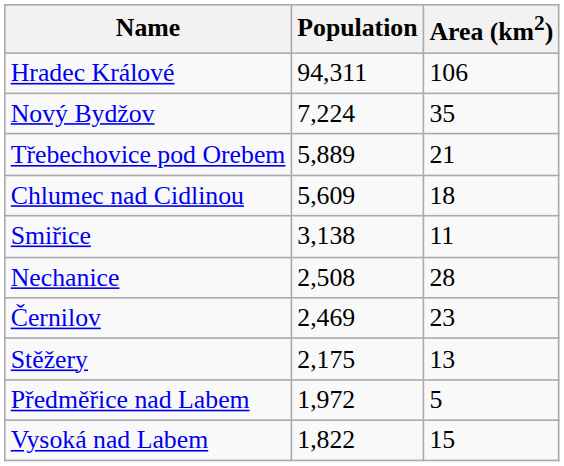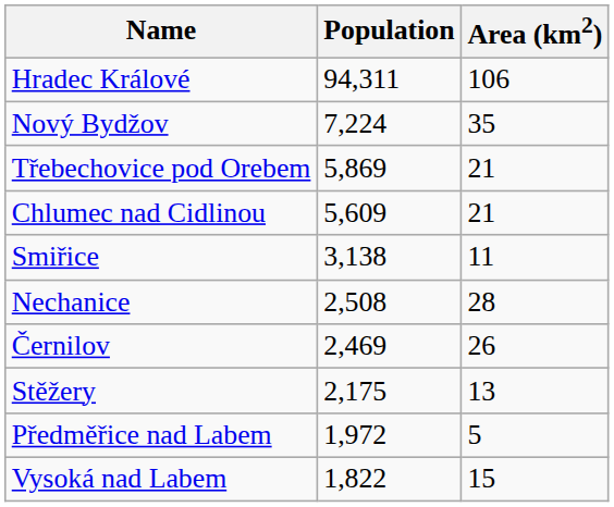 <table class="wikitable sortable">
 <tr>
 <th>Name</th>
 <th>Population</th>
 <th>Area (km<sup>2</sup>)</th>
 </tr>
 <tr>
 <td><a href='#'>Hradec Králové</a></td>
 <td>94,311</td>
 <td>106</td>
 </tr>
 <tr>
 <td><a href='#'>Nový Bydžov</a></td>
 <td>7,224</td>
 <td>35</td>
 </tr>
 <tr>
 <td><a href='#'>Třebechovice pod Orebem</a></td>
-<td>5,889</td>
+<td>5,869</td>
 <td>21</td>
 </tr>
 <tr>
 <td><a href='#'>Chlumec nad Cidlinou</a></td>
 <td>5,609</td>
-<td>18</td>
+<td>21</td>
 </tr>
 <tr>
 <td><a href='#'>Smiřice</a></td>
 <td>3,138</td>
 <td>11</td>
 </tr>
 <tr>
 <td><a href='#'>Nechanice</a></td>
 <td>2,508</td>
 <td>28</td>
 </tr>
 <tr>
 <td><a href='#'>Černilov</a></td>
 <td>2,469</td>
-<td>23</td>
+<td>26</td>
 </tr>
 <tr>
 <td><a href='#'>Stěžery</a></td>
 <td>2,175</td>
 <td>13</td>
 </tr>
 <tr>
 <td><a href='#'>Předměřice nad Labem</a></td>
 <td>1,972</td>
 <td>5</td>
 </tr>
 <tr>
 <td><a href='#'>Vysoká nad Labem</a></td>
 <td>1,822</td>
 <td>15</td>
 </tr>
 </table>
